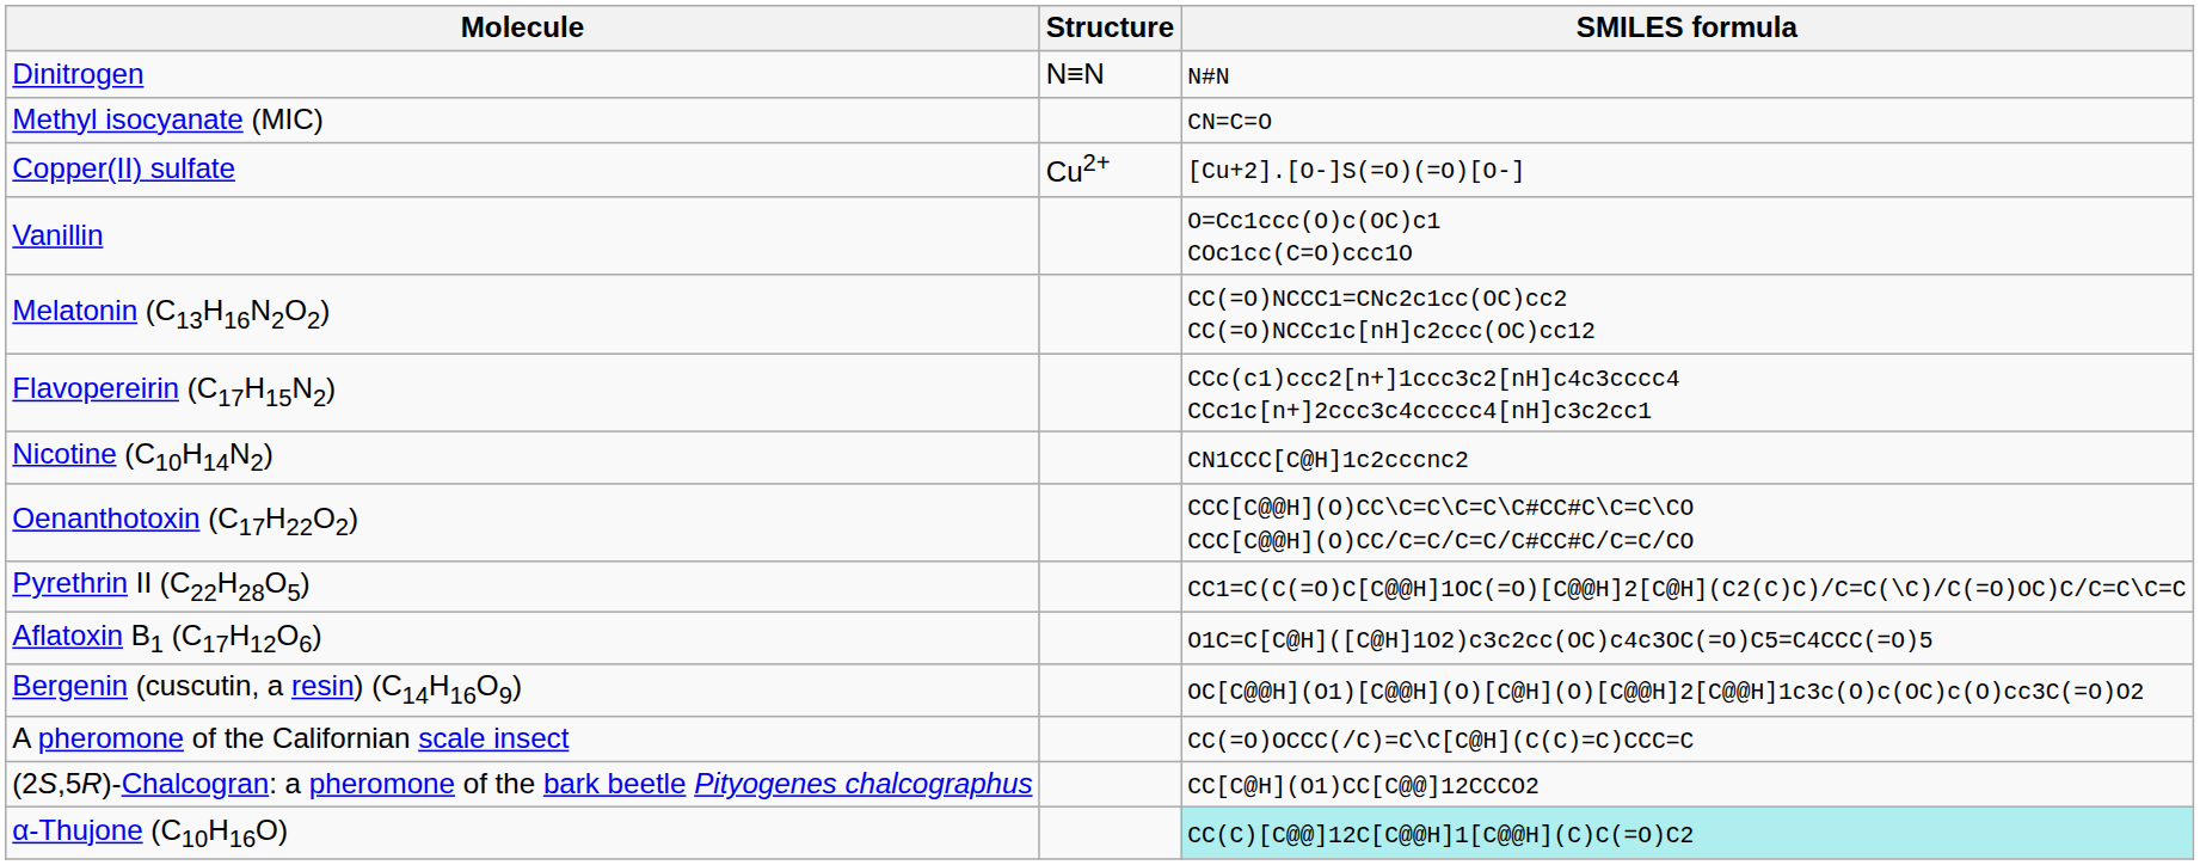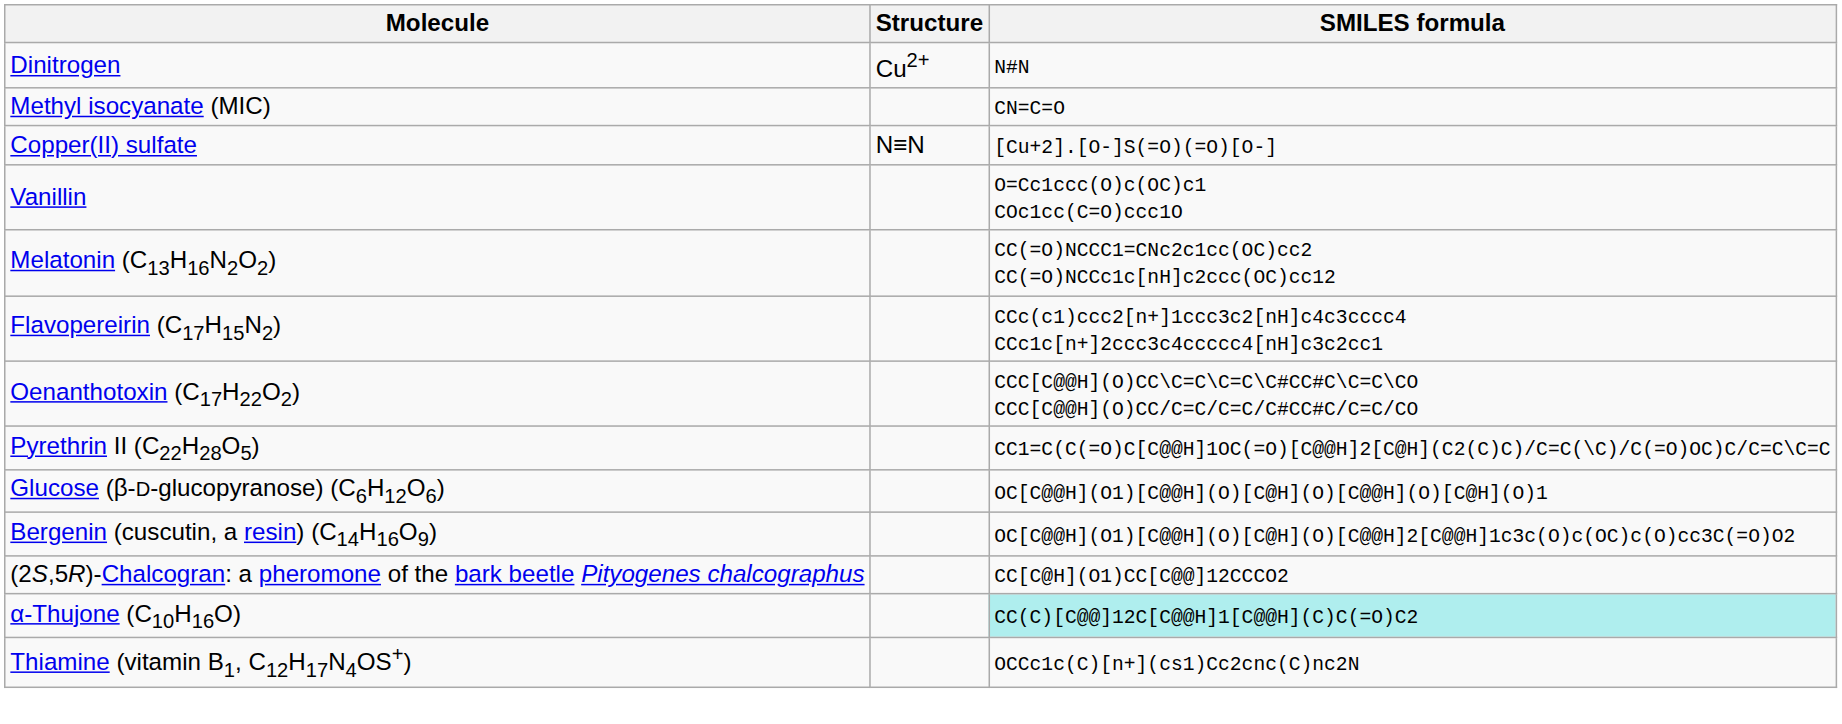 <table class=wikitable>
 <tr>
 <th>Molecule</th>
 <th>Structure</th>
 <th>SMILES formula</th>
 </tr>
 <tr ---->
 <td><a href='#'>Dinitrogen</a></td>
-<td>N≡N</td>
+<td>Cu<sup>2+</sup></td>
 <td><code>N#N</code></td>
 </tr>
 <tr ---->
 <td><a href='#'>Methyl isocyanate</a> (MIC)</td>
 <td></td>
 <td><code>CN=C=O</code></td>
 </tr>
 <tr ---->
 <td><a href='#'>Copper(II) sulfate</a></td>
-<td>Cu<sup>2+</sup></td>
+<td>N≡N</td>
 <td><code>[Cu+2].[O-]S(=O)(=O)[O-]</code></td>
 </tr>
 <tr ---->
 <td><a href='#'>Vanillin</a></td>
 <td></td>
 <td><code>O=Cc1ccc(O)c(OC)c1</code><br><code>COc1cc(C=O)ccc1O</code></td>
 </tr>
 <tr ---->
 <td><a href='#'>Melatonin</a> (C<sub>13</sub>H<sub>16</sub>N<sub>2</sub>O<sub>2</sub>)</td>
 <td></td>
 <td><code>CC(=O)NCCC1=CNc2c1cc(OC)cc2</code><br><code>CC(=O)NCCc1c[nH]c2ccc(OC)cc12</code></td>
 </tr>
 <tr ---->
 <td><a href='#'>Flavopereirin</a> (C<sub>17</sub>H<sub>15</sub>N<sub>2</sub>)</td>
 <td></td>
 <td><code>CCc(c1)ccc2[n+]1ccc3c2[nH]c4c3cccc4</code><br><code>CCc1c[n+]2ccc3c4ccccc4[nH]c3c2cc1</code></td>
 </tr>
 <tr ---->
-<td><a href='#'>Nicotine</a> (C<sub>10</sub>H<sub>14</sub>N<sub>2</sub>)</td>
-<td></td>
-<td><code>CN1CCC[C@H]1c2cccnc2</code></td>
-</tr>
-<tr ---->
 <td><a href='#'>Oenanthotoxin</a> (C<sub>17</sub>H<sub>22</sub>O<sub>2</sub>)</td>
 <td></td>
 <td><code>CCC[C@@H](O)CC\C=C\C=C\C#CC#C\C=C\CO</code><br><code>CCC[C@@H](O)CC/C=C/C=C/C#CC#C/C=C/CO</code></td>
 </tr>
 <tr ---->
 <td><a href='#'>Pyrethrin</a> II (C<sub>22</sub>H<sub>28</sub>O<sub>5</sub>)</td>
 <td></td>
 <td><code>CC1=C(C(=O)C[C@@H]1OC(=O)[C@@H]2[C@H](C2(C)C)/C=C(\C)/C(=O)OC)C/C=C\C=C</code></td>
 </tr>
 <tr ---->
-<td><a href='#'>Aflatoxin</a> B<sub>1</sub> (C<sub>17</sub>H<sub>12</sub>O<sub>6</sub>)</td>
+<td><a href='#'>Glucose</a> (β-<small>D</small>-glucopyranose) (C<sub>6</sub>H<sub>12</sub>O<sub>6</sub>)</td>
 <td></td>
-<td><code>O1C=C[C@H]([C@H]1O2)c3c2cc(OC)c4c3OC(=O)C5=C4CCC(=O)5</code></td>
+<td><code>OC[C@@H](O1)[C@@H](O)[C@H](O)[C@@H](O)[C@H](O)1</code></td>
 </tr>
 <tr ---->
 <td><a href='#'>Bergenin</a> (cuscutin, a <a href='#'>resin</a>) (C<sub>14</sub>H<sub>16</sub>O<sub>9</sub>)</td>
 <td></td>
 <td><code>OC[C@@H](O1)[C@@H](O)[C@H](O)[C@@H]2[C@@H]1c3c(O)c(OC)c(O)cc3C(=O)O2</code></td>
-</tr>
-<tr ---->
-<td>A <a href='#'>pheromone</a> of the Californian <a href='#'>scale insect</a></td>
-<td></td>
-<td><code>CC(=O)OCCC(/C)=C\C[C@H](C(C)=C)CCC=C</code></td>
 </tr>
 <tr ---->
 <td>(2<em>S</em>,5<em>R</em>)-<a href='#'>Chalcogran</a>: a <a href='#'>pheromone</a> of the <a href='#'>bark beetle</a> <em><a href='#'>Pityogenes chalcographus</a></em></td>
 <td></td>
 <td><code>CC[C@H](O1)CC[C@@]12CCCO2</code></td>
 </tr>
 <tr ---->
 <td><a href='#'>α-Thujone</a> (C<sub>10</sub>H<sub>16</sub>O)</td>
 <td></td>
 <td style="background: paleturquoise;"><code>CC(C)[C@@]12C[C@@H]1[C@@H](C)C(=O)C2</code></td>
 </tr>
+<tr ---->
+<td><a href='#'>Thiamine</a> (vitamin B<sub>1</sub>, C<sub>12</sub>H<sub>17</sub>N<sub>4</sub>OS<sup>+</sup>)</td>
+<td></td>
+<td><code>OCCc1c(C)[n+](cs1)Cc2cnc(C)nc2N</code></td>
+</tr>
 </table>
